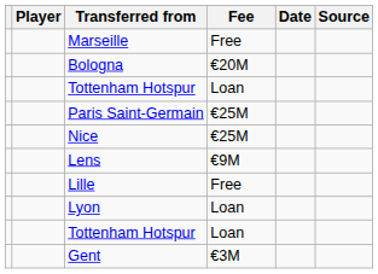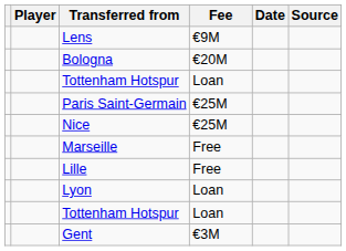 <table class="wikitable plainrowheaders sortable">
 <tr>
 <th></th>
 <th scope="col">Player</th>
 <th>Transferred from</th>
 <th style="width: 65px;">Fee</th>
 <th scope="col">Date</th>
 <th scope="col">Source</th>
 </tr>
 <tr>
-<td align=center></td>
+<td align=center><br></td>
 <td> </td>
-<td> <a href='#'>Marseille</a></td>
-<td>Free</td>
+<td> <a href='#'>Lens</a></td>
+<td>€9M</td>
 <td></td>
 <td></td>
 </tr>
 <tr>
 <td align=center></td>
 <td> </td>
 <td> <a href='#'>Bologna</a></td>
 <td>€20M</td>
 <td></td>
 <td></td>
 </tr>
 <tr>
 <td align=center></td>
 <td> </td>
 <td> <a href='#'>Tottenham Hotspur</a></td>
 <td>Loan</td>
 <td></td>
 <td></td>
 </tr>
 <tr>
 <td align=center></td>
 <td> </td>
 <td> <a href='#'>Paris Saint-Germain</a></td>
 <td>€25M</td>
 <td></td>
 <td></td>
 </tr>
 <tr>
 <td align=center><br></td>
 <td> </td>
 <td> <a href='#'>Nice</a></td>
 <td>€25M</td>
 <td></td>
 <td></td>
 </tr>
 <tr>
-<td align=center><br></td>
+<td align=center></td>
 <td> </td>
-<td> <a href='#'>Lens</a></td>
-<td>€9M</td>
+<td> <a href='#'>Marseille</a></td>
+<td>Free</td>
 <td></td>
 <td></td>
 </tr>
 <tr>
 <td align=center></td>
 <td> </td>
 <td> <a href='#'>Lille</a></td>
 <td>Free</td>
 <td></td>
 <td></td>
 </tr>
 <tr>
 <td align=center></td>
 <td> </td>
 <td> <a href='#'>Lyon</a></td>
 <td>Loan</td>
 <td></td>
 <td></td>
 </tr>
 <tr>
 <td align=center></td>
 <td> </td>
 <td> <a href='#'>Tottenham Hotspur</a></td>
 <td>Loan</td>
 <td></td>
 <td></td>
 </tr>
 <tr>
 <td align=center></td>
 <td> </td>
 <td> <a href='#'>Gent</a></td>
 <td>€3M</td>
 <td></td>
 <td></td>
 </tr>
 </table>
